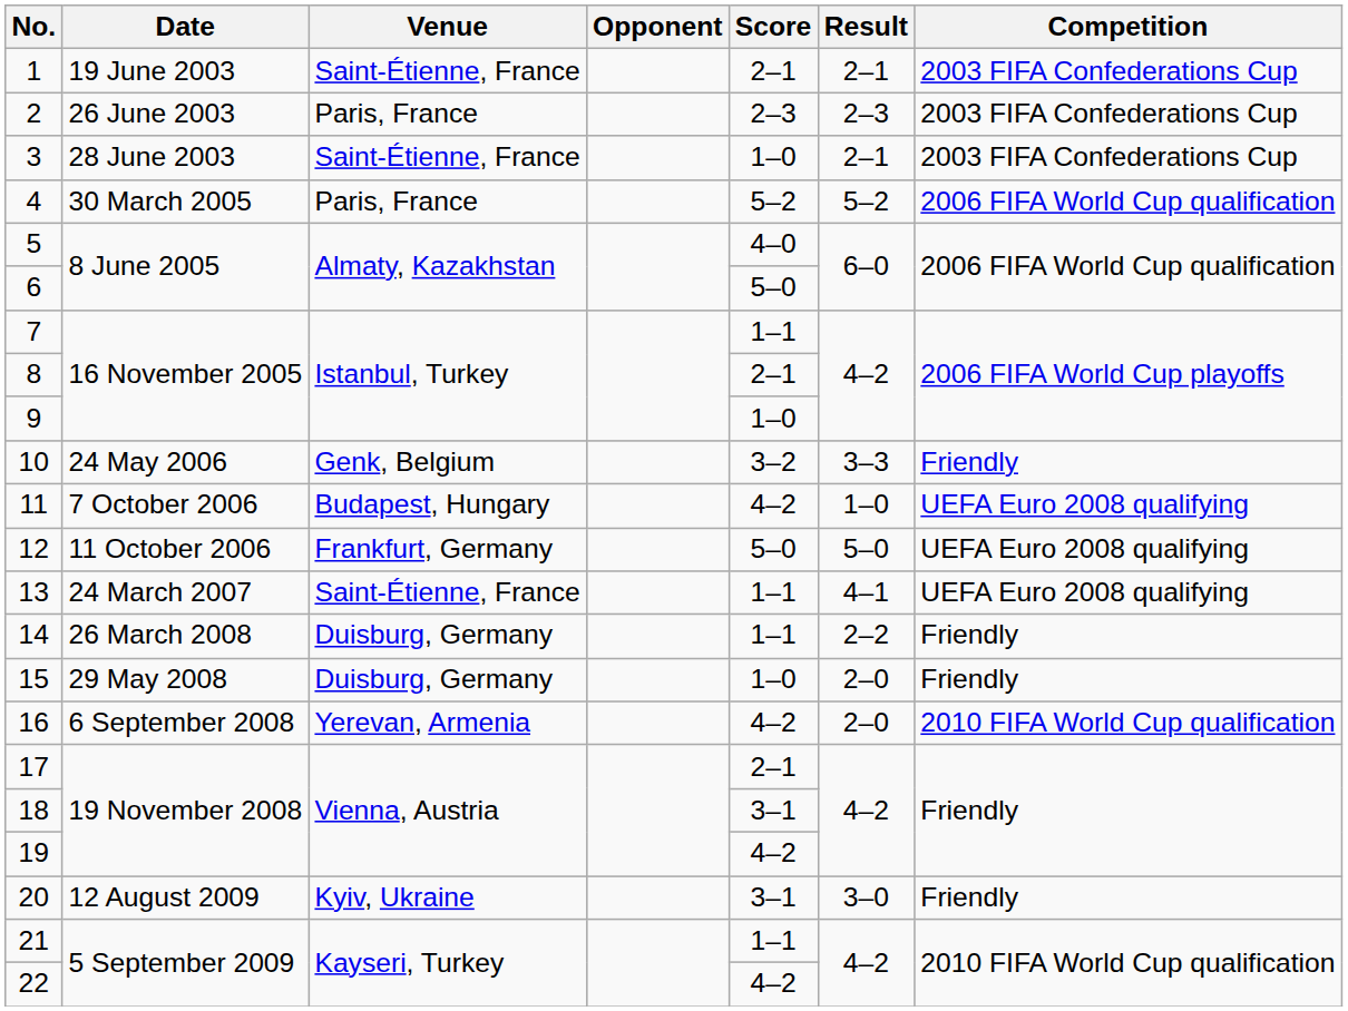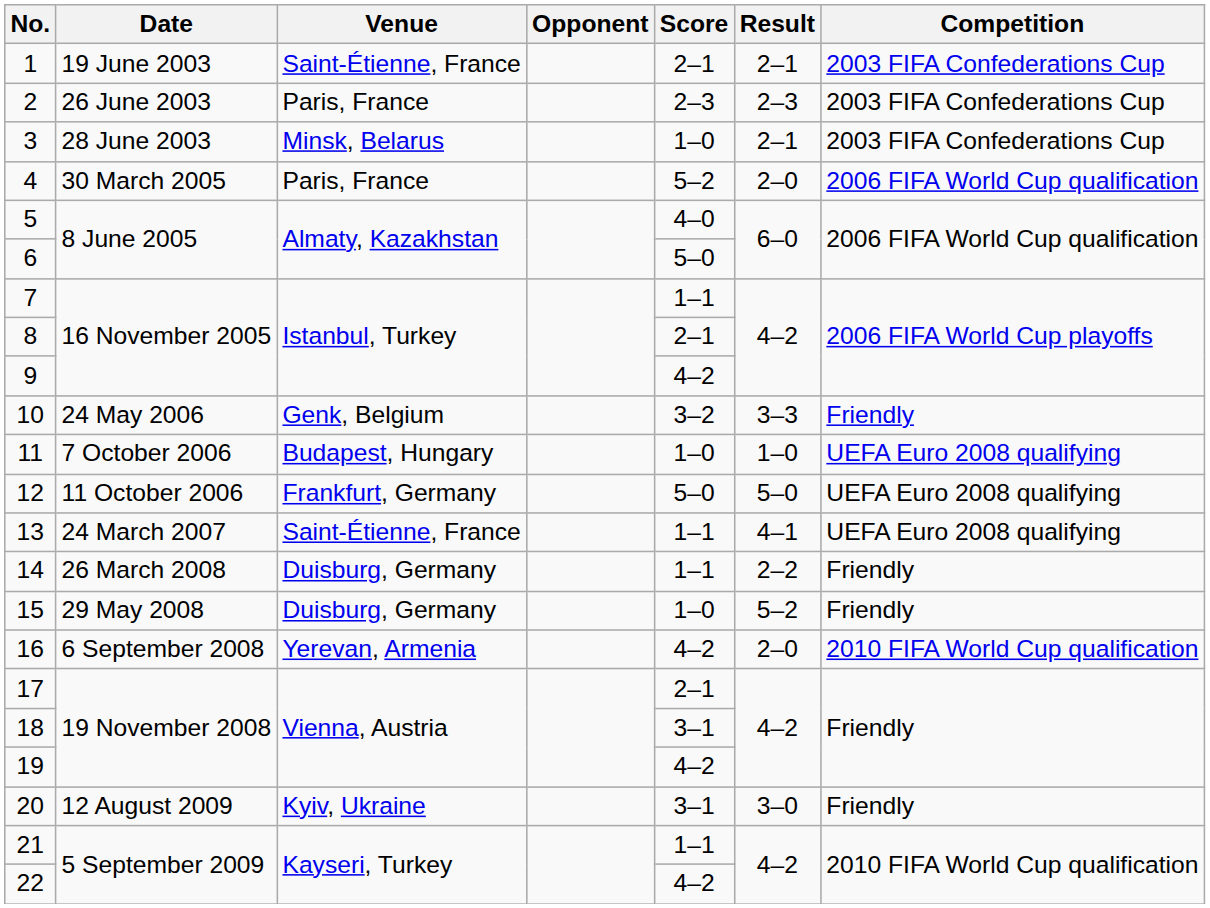 <table class="wikitable sortable">
 <tr>
 <th scope="col">No.</th>
 <th scope="col">Date</th>
 <th scope="col">Venue</th>
 <th scope="col">Opponent</th>
 <th scope="col">Score</th>
 <th scope="col">Result</th>
 <th scope="col">Competition</th>
 </tr>
 <tr>
 <td style="text-align:center">1</td>
 <td>19 June 2003</td>
 <td><a href='#'>Saint-Étienne</a>, France</td>
 <td></td>
 <td style="text-align:center">2–1</td>
 <td style="text-align:center">2–1</td>
 <td><a href='#'>2003 FIFA Confederations Cup</a></td>
 </tr>
 <tr>
 <td style="text-align:center">2</td>
 <td>26 June 2003</td>
 <td>Paris, France</td>
 <td></td>
 <td style="text-align:center">2–3</td>
 <td style="text-align:center">2–3</td>
 <td>2003 FIFA Confederations Cup</td>
 </tr>
 <tr>
 <td style="text-align:center">3</td>
 <td>28 June 2003</td>
-<td><a href='#'>Saint-Étienne</a>, France</td>
+<td><a href='#'>Minsk</a>, <a href='#'>Belarus</a></td>
 <td></td>
 <td style="text-align:center">1–0</td>
 <td style="text-align:center">2–1</td>
 <td>2003 FIFA Confederations Cup</td>
 </tr>
 <tr>
 <td style="text-align:center">4</td>
 <td>30 March 2005</td>
 <td>Paris, France</td>
 <td></td>
 <td style="text-align:center">5–2</td>
-<td style="text-align:center">5–2</td>
+<td style="text-align:center">2–0</td>
 <td><a href='#'>2006 FIFA World Cup qualification</a></td>
 </tr>
 <tr>
 <td style="text-align:center">5</td>
 <td rowspan="2">8 June 2005</td>
 <td rowspan="2"><a href='#'>Almaty</a>, <a href='#'>Kazakhstan</a></td>
 <td rowspan="2"></td>
 <td style="text-align:center">4–0</td>
 <td rowspan="2" style="text-align:center">6–0</td>
 <td rowspan="2">2006 FIFA World Cup qualification</td>
 </tr>
 <tr>
 <td style="text-align:center">6</td>
 <td style="text-align:center">5–0</td>
 </tr>
 <tr>
 <td style="text-align:center">7</td>
 <td rowspan="3">16 November 2005</td>
 <td rowspan="3"><a href='#'>Istanbul</a>, Turkey</td>
 <td rowspan="3"></td>
 <td style="text-align:center">1–1</td>
 <td rowspan="3" style="text-align:center">4–2</td>
 <td rowspan="3"><a href='#'>2006 FIFA World Cup playoffs</a></td>
 </tr>
 <tr>
 <td style="text-align:center">8</td>
 <td style="text-align:center">2–1</td>
 </tr>
 <tr>
 <td style="text-align:center">9</td>
-<td style="text-align:center">1–0</td>
+<td style="text-align:center">4–2</td>
 </tr>
 <tr>
 <td style="text-align:center">10</td>
 <td>24 May 2006</td>
 <td><a href='#'>Genk</a>, Belgium</td>
 <td></td>
 <td style="text-align:center">3–2</td>
 <td style="text-align:center">3–3</td>
 <td><a href='#'>Friendly</a></td>
 </tr>
 <tr>
 <td style="text-align:center">11</td>
 <td>7 October 2006</td>
 <td><a href='#'>Budapest</a>, Hungary</td>
 <td></td>
-<td style="text-align:center">4–2</td>
+<td style="text-align:center">1–0</td>
 <td style="text-align:center">1–0</td>
 <td><a href='#'>UEFA Euro 2008 qualifying</a></td>
 </tr>
 <tr>
 <td style="text-align:center">12</td>
 <td>11 October 2006</td>
 <td><a href='#'>Frankfurt</a>, Germany</td>
 <td></td>
 <td style="text-align:center">5–0</td>
 <td style="text-align:center">5–0</td>
 <td>UEFA Euro 2008 qualifying</td>
 </tr>
 <tr>
 <td style="text-align:center">13</td>
 <td>24 March 2007</td>
 <td><a href='#'>Saint-Étienne</a>, France</td>
 <td></td>
 <td style="text-align:center">1–1</td>
 <td style="text-align:center">4–1</td>
 <td>UEFA Euro 2008 qualifying</td>
 </tr>
 <tr>
 <td style="text-align:center">14</td>
 <td>26 March 2008</td>
 <td><a href='#'>Duisburg</a>, Germany</td>
 <td></td>
 <td style="text-align:center">1–1</td>
 <td style="text-align:center">2–2</td>
 <td>Friendly</td>
 </tr>
 <tr>
 <td style="text-align:center">15</td>
 <td>29 May 2008</td>
 <td><a href='#'>Duisburg</a>, Germany</td>
 <td></td>
 <td style="text-align:center">1–0</td>
-<td style="text-align:center">2–0</td>
+<td style="text-align:center">5–2</td>
 <td>Friendly</td>
 </tr>
 <tr>
 <td style="text-align:center">16</td>
 <td>6 September 2008</td>
 <td><a href='#'>Yerevan</a>, <a href='#'>Armenia</a></td>
 <td></td>
 <td style="text-align:center">4–2</td>
 <td style="text-align:center">2–0</td>
 <td><a href='#'>2010 FIFA World Cup qualification</a></td>
 </tr>
 <tr>
 <td style="text-align:center">17</td>
 <td rowspan="3">19 November 2008</td>
 <td rowspan="3"><a href='#'>Vienna</a>, Austria</td>
 <td rowspan="3"></td>
 <td style="text-align:center">2–1</td>
 <td rowspan="3" style="text-align:center">4–2</td>
 <td rowspan="3">Friendly</td>
 </tr>
 <tr>
 <td style="text-align:center">18</td>
 <td style="text-align:center">3–1</td>
 </tr>
 <tr>
 <td style="text-align:center">19</td>
 <td style="text-align:center">4–2</td>
 </tr>
 <tr>
 <td style="text-align:center">20</td>
 <td>12 August 2009</td>
 <td><a href='#'>Kyiv</a>, <a href='#'>Ukraine</a></td>
 <td></td>
 <td style="text-align:center">3–1</td>
 <td style="text-align:center">3–0</td>
 <td>Friendly</td>
 </tr>
 <tr>
 <td style="text-align:center">21</td>
 <td rowspan="2">5 September 2009</td>
 <td rowspan="2"><a href='#'>Kayseri</a>, Turkey</td>
 <td rowspan="2"></td>
 <td style="text-align:center">1–1</td>
 <td rowspan="2" style="text-align:center">4–2</td>
 <td rowspan="2">2010 FIFA World Cup qualification</td>
 </tr>
 <tr>
 <td style="text-align:center">22</td>
 <td style="text-align:center">4–2</td>
 </tr>
 </table>
